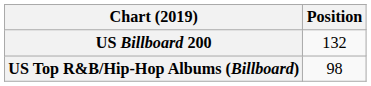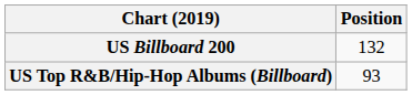 <table class="wikitable sortable plainrowheaders" style="text-align:center">
 <tr>
 <th>Chart (2019)</th>
 <th>Position</th>
 </tr>
 <tr>
 <th scope="row">US <em>Billboard</em> 200</th>
 <td>132</td>
 </tr>
 <tr>
 <th scope="row">US Top R&B/Hip-Hop Albums (<em>Billboard</em>)</th>
-<td>98</td>
+<td>93</td>
 </tr>
 </table>
